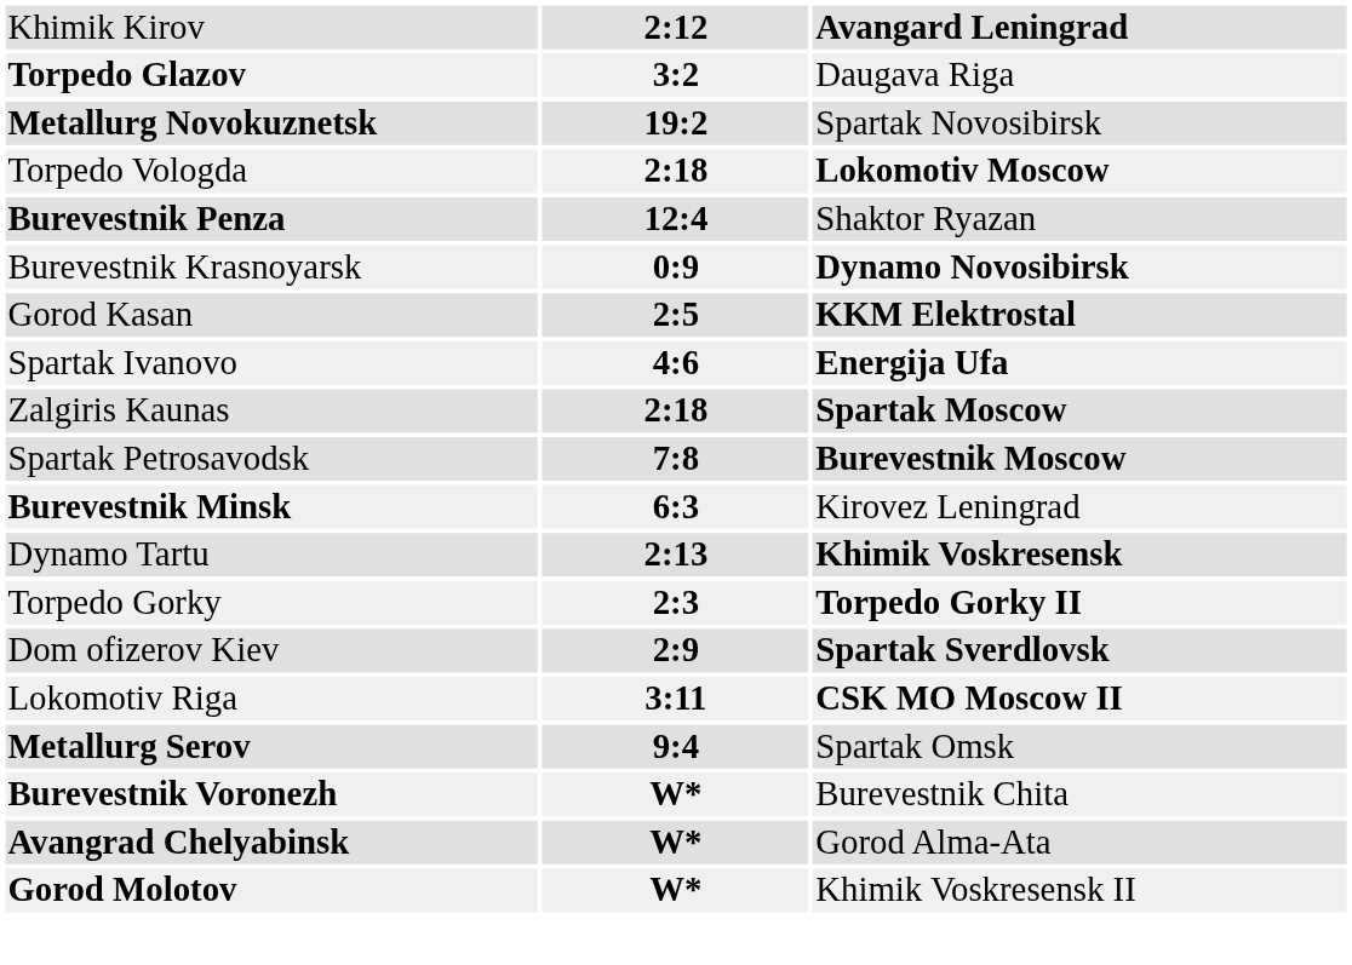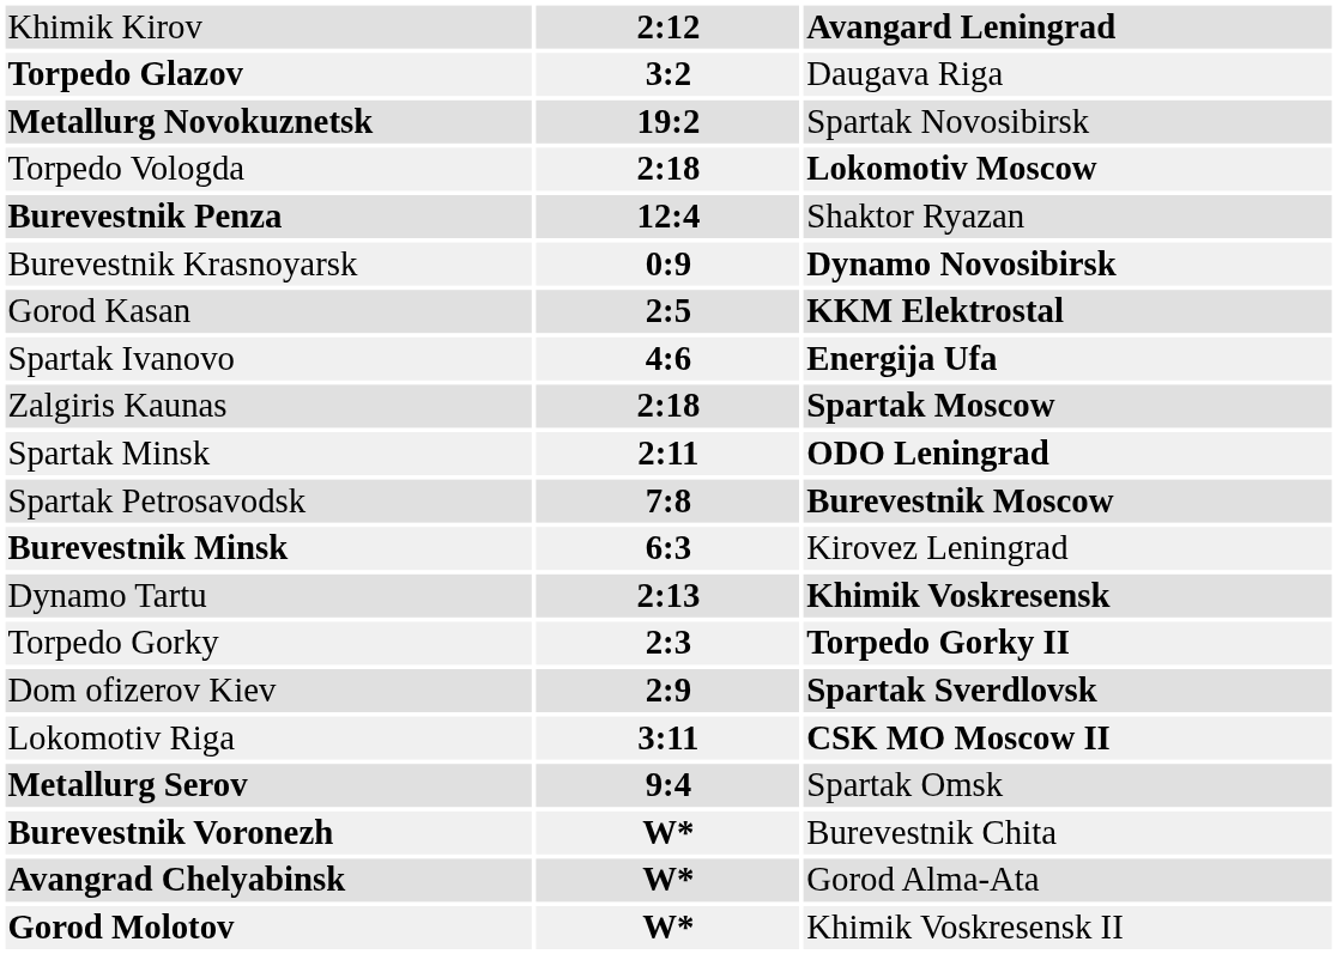 <table width="70%">
 <tr bgcolor="#e0e0e0">
 <td style="width:40%;">Khimik Kirov</td>
 <td style="width:20%;" align="center"><strong>2:12</strong></td>
 <td style="width:40%;"><strong>Avangard Leningrad</strong></td>
 </tr>
 <tr bgcolor="#f0f0f0">
 <td><strong>Torpedo Glazov</strong></td>
 <td align="center"><strong>3:2</strong></td>
 <td>Daugava Riga</td>
 </tr>
 <tr bgcolor="#e0e0e0">
 <td><strong>Metallurg Novokuznetsk</strong></td>
 <td align="center"><strong>19:2</strong></td>
 <td>Spartak Novosibirsk</td>
 </tr>
 <tr bgcolor="#f0f0f0">
 <td>Torpedo Vologda</td>
 <td align="center"><strong>2:18</strong></td>
 <td><strong>Lokomotiv Moscow</strong></td>
 </tr>
 <tr bgcolor="#e0e0e0">
 <td><strong>Burevestnik Penza</strong></td>
 <td align="center"><strong>12:4</strong></td>
 <td>Shaktor Ryazan</td>
 </tr>
 <tr bgcolor="#f0f0f0">
 <td>Burevestnik Krasnoyarsk</td>
 <td align="center"><strong>0:9</strong></td>
 <td><strong>Dynamo Novosibirsk</strong></td>
 </tr>
 <tr bgcolor="#e0e0e0">
 <td>Gorod Kasan</td>
 <td align="center"><strong>2:5</strong></td>
 <td><strong>KKM Elektrostal</strong></td>
 </tr>
 <tr bgcolor="#f0f0f0">
 <td>Spartak Ivanovo</td>
 <td align="center"><strong>4:6</strong></td>
 <td><strong>Energija Ufa</strong></td>
 </tr>
 <tr bgcolor="#e0e0e0">
 <td>Zalgiris Kaunas</td>
 <td align="center"><strong>2:18</strong></td>
 <td><strong>Spartak Moscow</strong></td>
+</tr>
+<tr bgcolor="#f0f0f0">
+<td>Spartak Minsk</td>
+<td align="center"><strong>2:11</strong></td>
+<td><strong>ODO Leningrad</strong></td>
 </tr>
 <tr bgcolor="#e0e0e0">
 <td>Spartak Petrosavodsk</td>
 <td align="center"><strong>7:8</strong></td>
 <td><strong>Burevestnik Moscow</strong></td>
 </tr>
 <tr bgcolor="#f0f0f0">
 <td><strong>Burevestnik Minsk</strong></td>
 <td align="center"><strong>6:3</strong></td>
 <td>Kirovez Leningrad</td>
 </tr>
 <tr bgcolor="#e0e0e0">
 <td>Dynamo Tartu</td>
 <td align="center"><strong>2:13</strong></td>
 <td><strong>Khimik Voskresensk</strong></td>
 </tr>
 <tr bgcolor="#f0f0f0">
 <td>Torpedo Gorky</td>
 <td align="center"><strong>2:3</strong></td>
 <td><strong>Torpedo Gorky II</strong></td>
 </tr>
 <tr bgcolor="#e0e0e0">
 <td>Dom ofizerov Kiev</td>
 <td align="center"><strong>2:9</strong></td>
 <td><strong>Spartak Sverdlovsk</strong></td>
 </tr>
 <tr bgcolor="#f0f0f0">
 <td>Lokomotiv Riga</td>
 <td align="center"><strong>3:11</strong></td>
 <td><strong>CSK MO Moscow II</strong></td>
 </tr>
 <tr bgcolor="#e0e0e0">
 <td><strong>Metallurg Serov</strong></td>
 <th>9:4</th>
 <td>Spartak Omsk</td>
 </tr>
 <tr bgcolor="#f0f0f0">
 <td><strong>Burevestnik Voronezh</strong></td>
 <th>W*</th>
 <td>Burevestnik Chita</td>
 </tr>
 <tr bgcolor="#e0e0e0">
 <td><strong>Avangrad Chelyabinsk</strong></td>
 <th>W*</th>
 <td>Gorod Alma-Ata</td>
 </tr>
 <tr bgcolor="#f0f0f0">
 <td><strong>Gorod Molotov</strong></td>
 <th>W*</th>
 <td>Khimik Voskresensk II</td>
 </tr>
 </table>
